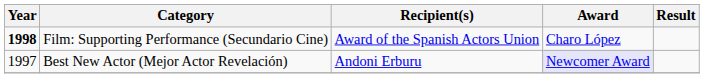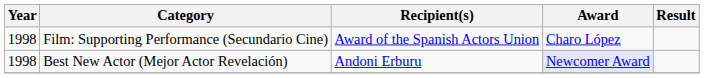 <table class="wikitable">
 <tr>
 <th>Year</th>
 <th>Category</th>
 <th>Recipient(s)</th>
 <th>Award</th>
 <th>Result</th>
 </tr>
 <tr>
-<td><strong>1998</strong></td>
+<td>1998</td>
 <td>Film: Supporting Performance (Secundario Cine)</td>
 <td><a href='#'>Award of the Spanish Actors Union</a></td>
 <td><a href='#'>Charo López</a></td>
 <td></td>
 </tr>
 <tr>
-<td>1997</td>
+<td>1998</td>
 <td>Best New Actor (Mejor Actor Revelación)</td>
 <td><a href='#'>Andoni Erburu</a></td>
 <td style="background: lavender;"><a href='#'>Newcomer Award</a></td>
 <td></td>
 </tr>
 <tr>
 </tr>
 </table>
